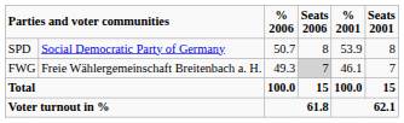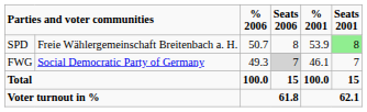 <table class="wikitable">
 <tr -- class="hintergrundfarbe5">
 <td colspan="2"><strong>Parties and voter communities</strong></td>
 <td align="center"><strong>%<br>2006</strong></td>
 <td align="center"><strong>Seats<br>2006</strong></td>
 <td align="center"><strong>%<br>2001</strong></td>
 <td align="center"><strong>Seats<br>2001</strong></td>
 </tr>
 <tr --->
 <td>SPD</td>
-<td><a href='#'>Social Democratic Party of Germany</a></td>
+<td>Freie Wählergemeinschaft Breitenbach a. H.</td>
 <td align="right">50.7</td>
 <td align="right">8</td>
 <td align="right">53.9</td>
-<td align="right">8</td>
+<td align="right" style="background: lightgreen;">8</td>
 </tr>
 <tr --->
 <td>FWG</td>
-<td>Freie Wählergemeinschaft Breitenbach a. H.</td>
+<td><a href='#'>Social Democratic Party of Germany</a></td>
 <td align="right">49.3</td>
 <td align="right" style="background: lightgrey;">7</td>
 <td align="right">46.1</td>
 <td align="right">7</td>
 </tr>
 <tr -- class="hintergrundfarbe5">
 <td colspan="2"><strong>Total</strong></td>
 <td align="right"><strong>100.0</strong></td>
 <td align="right"><strong>15</strong></td>
 <td align="right"><strong>100.0</strong></td>
 <td align="right"><strong>15</strong></td>
 </tr>
 <tr -- class="hintergrundfarbe5">
 <td colspan="2"><strong>Voter turnout in %</strong></td>
 <td colspan="2" align="right"><strong>61.8</strong></td>
 <td colspan="2" align="right"><strong>62.1</strong></td>
 </tr>
 </table>
